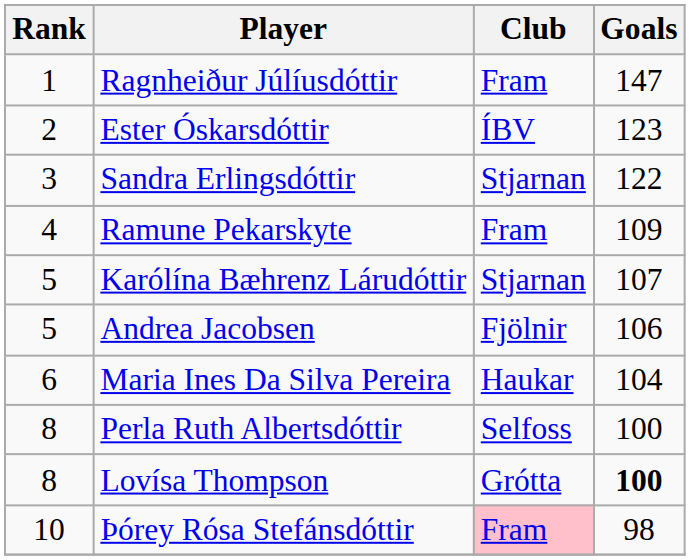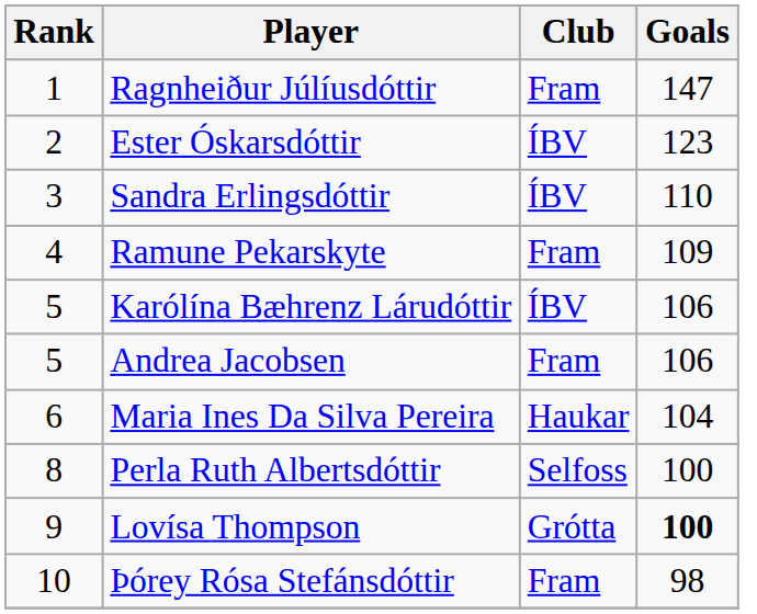 <table class="wikitable sortable" style="text-align:center">
 <tr>
 <th>Rank</th>
 <th>Player</th>
 <th>Club</th>
 <th>Goals</th>
 </tr>
 <tr>
 <td>1</td>
 <td style="text-align:left"> <a href='#'>Ragnheiður Júlíusdóttir</a></td>
 <td style="text-align:left"><a href='#'>Fram</a></td>
 <td>147</td>
 </tr>
 <tr>
 <td>2</td>
 <td style="text-align:left"> <a href='#'>Ester Óskarsdóttir</a></td>
 <td style="text-align:left"><a href='#'>ÍBV</a></td>
 <td>123</td>
 </tr>
 <tr>
 <td>3</td>
 <td style="text-align:left"> <a href='#'>Sandra Erlingsdóttir</a></td>
-<td style="text-align:left"><a href='#'>Stjarnan</a></td>
-<td>122</td>
+<td style="text-align:left"><a href='#'>ÍBV</a></td>
+<td>110</td>
 </tr>
 <tr>
 <td>4</td>
 <td style="text-align:left"> <a href='#'>Ramune Pekarskyte</a></td>
 <td style="text-align:left"><a href='#'>Fram</a></td>
 <td>109</td>
 </tr>
 <tr>
 <td>5</td>
 <td style="text-align:left"> <a href='#'>Karólína Bæhrenz Lárudóttir</a></td>
-<td style="text-align:left"><a href='#'>Stjarnan</a></td>
-<td>107</td>
+<td style="text-align:left"><a href='#'>ÍBV</a></td>
+<td>106</td>
 </tr>
 <tr>
 <td>5</td>
 <td style="text-align:left"> <a href='#'>Andrea Jacobsen</a></td>
-<td style="text-align:left"><a href='#'>Fjölnir</a></td>
+<td style="text-align:left"><a href='#'>Fram</a></td>
 <td>106</td>
 </tr>
 <tr>
 <td>6</td>
 <td style="text-align:left"> <a href='#'>Maria Ines Da Silva Pereira</a></td>
 <td style="text-align:left"><a href='#'>Haukar</a></td>
 <td>104</td>
 </tr>
 <tr>
 <td>8</td>
 <td style="text-align:left"> <a href='#'>Perla Ruth Albertsdóttir</a></td>
 <td style="text-align:left"><a href='#'>Selfoss</a></td>
 <td>100</td>
 </tr>
 <tr>
-<td>8</td>
+<td>9</td>
 <td style="text-align:left"> <a href='#'>Lovísa Thompson</a></td>
 <td style="text-align:left"><a href='#'>Grótta</a></td>
 <td><strong>100</strong></td>
 </tr>
 <tr>
 <td>10</td>
 <td style="text-align:left"> <a href='#'>Þórey Rósa Stefánsdóttir</a></td>
-<td style="background: pink; text-align:left"><a href='#'>Fram</a></td>
+<td style="text-align:left"><a href='#'>Fram</a></td>
 <td>98</td>
 </tr>
 <tr>
 </tr>
 </table>
